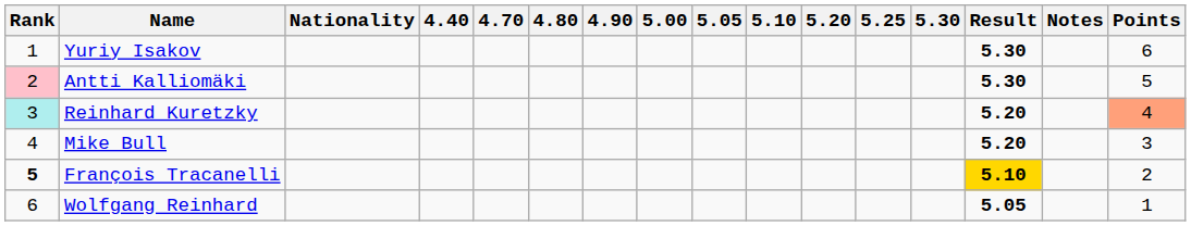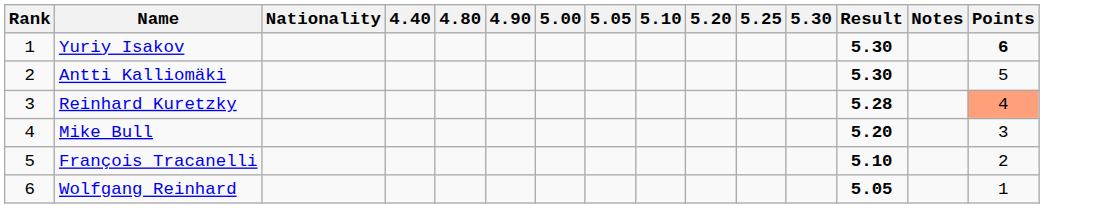 <table class="wikitable sortable" style="text-align:center">
 <tr>
 <th>Rank</th>
 <th>Name</th>
 <th>Nationality</th>
 <th>4.40</th>
-<th>4.70</th>
 <th>4.80</th>
 <th>4.90</th>
 <th>5.00</th>
 <th>5.05</th>
 <th>5.10</th>
 <th>5.20</th>
 <th>5.25</th>
 <th>5.30</th>
 <th>Result</th>
 <th>Notes</th>
 <th>Points</th>
 </tr>
 <tr>
 <td>1</td>
 <td align=left><a href='#'>Yuriy Isakov</a></td>
 <td align=left></td>
 <td></td>
 <td></td>
 <td></td>
 <td></td>
 <td></td>
 <td></td>
 <td></td>
 <td></td>
 <td></td>
-<td></td>
 <td><strong>5.30</strong></td>
 <td></td>
-<td>6</td>
+<td><strong>6</strong></td>
 </tr>
 <tr>
-<td style="background: pink;">2</td>
+<td>2</td>
 <td align=left><a href='#'>Antti Kalliomäki</a></td>
 <td align=left></td>
-<td></td>
 <td></td>
 <td></td>
 <td></td>
 <td></td>
 <td></td>
 <td></td>
 <td></td>
 <td></td>
 <td></td>
 <td><strong>5.30</strong></td>
 <td></td>
 <td>5</td>
 </tr>
 <tr>
-<td style="background: paleturquoise;">3</td>
+<td>3</td>
 <td align=left><a href='#'>Reinhard Kuretzky</a></td>
 <td align=left></td>
 <td></td>
 <td></td>
 <td></td>
 <td></td>
 <td></td>
 <td></td>
 <td></td>
 <td></td>
 <td></td>
-<td></td>
-<td><strong>5.20</strong></td>
+<td><strong>5.28</strong></td>
 <td></td>
 <td style="background: lightsalmon;">4</td>
 </tr>
 <tr>
 <td>4</td>
 <td align=left><a href='#'>Mike Bull</a></td>
 <td align=left></td>
 <td></td>
 <td></td>
 <td></td>
 <td></td>
 <td></td>
 <td></td>
 <td></td>
 <td></td>
 <td></td>
-<td></td>
 <td><strong>5.20</strong></td>
 <td></td>
 <td>3</td>
 </tr>
 <tr>
-<td><strong>5</strong></td>
+<td>5</td>
 <td align=left><a href='#'>François Tracanelli</a></td>
 <td align=left></td>
 <td></td>
 <td></td>
 <td></td>
 <td></td>
 <td></td>
 <td></td>
 <td></td>
 <td></td>
 <td></td>
-<td></td>
-<td style="background: gold;"><strong>5.10</strong></td>
+<td><strong>5.10</strong></td>
 <td></td>
 <td>2</td>
 </tr>
 <tr>
 <td>6</td>
 <td align=left><a href='#'>Wolfgang Reinhard</a></td>
 <td align=left></td>
 <td></td>
 <td></td>
 <td></td>
 <td></td>
 <td></td>
 <td></td>
 <td></td>
 <td></td>
 <td></td>
-<td></td>
 <td><strong>5.05</strong></td>
 <td></td>
 <td>1</td>
 </tr>
 </table>
